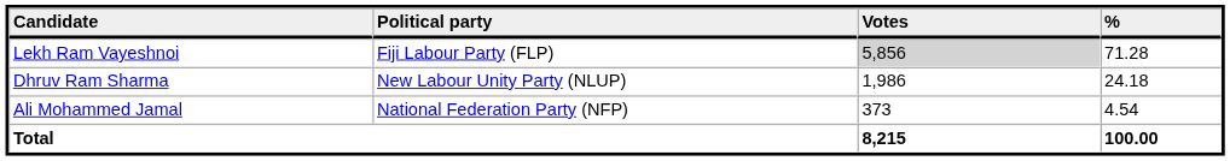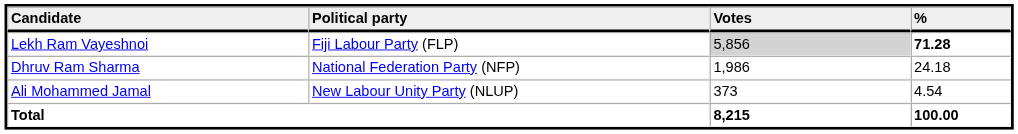 <table table width="70%" border="1" align="center" cellpadding=3 cellspacing=0 style="margin:5px; border:3px solid;">
 <tr>
 <td td width="30%" style="border-bottom:3px solid; background:#efefef;"><strong>Candidate</strong></td>
 <td td width="40%" style="border-bottom:3px solid; background:#efefef;"><strong>Political party</strong></td>
 <td td width="20%" style="border-bottom:3px solid; background:#efefef;"><strong>Votes</strong></td>
 <td td width="10%" style="border-bottom:3px solid; background:#efefef;"><strong>%</strong></td>
 </tr>
 <tr>
 <td><a href='#'>Lekh Ram Vayeshnoi</a></td>
 <td><a href='#'>Fiji Labour Party</a> (FLP)</td>
 <td style="background: lightgrey;">5,856</td>
-<td>71.28</td>
+<td><strong>71.28</strong></td>
 </tr>
 <tr>
 <td><a href='#'>Dhruv Ram Sharma</a></td>
-<td><a href='#'>New Labour Unity Party</a> (NLUP)</td>
+<td><a href='#'>National Federation Party</a> (NFP)</td>
 <td>1,986</td>
 <td>24.18</td>
 </tr>
 <tr>
 <td><a href='#'>Ali Mohammed Jamal</a></td>
-<td><a href='#'>National Federation Party</a> (NFP)</td>
+<td><a href='#'>New Labour Unity Party</a> (NLUP)</td>
 <td>373</td>
 <td>4.54</td>
 </tr>
 <tr>
 <td colspan=2><strong>Total</strong></td>
 <td><strong>8,215</strong></td>
 <td><strong>100.00</strong></td>
 </tr>
 <tr>
 </tr>
 </table>
